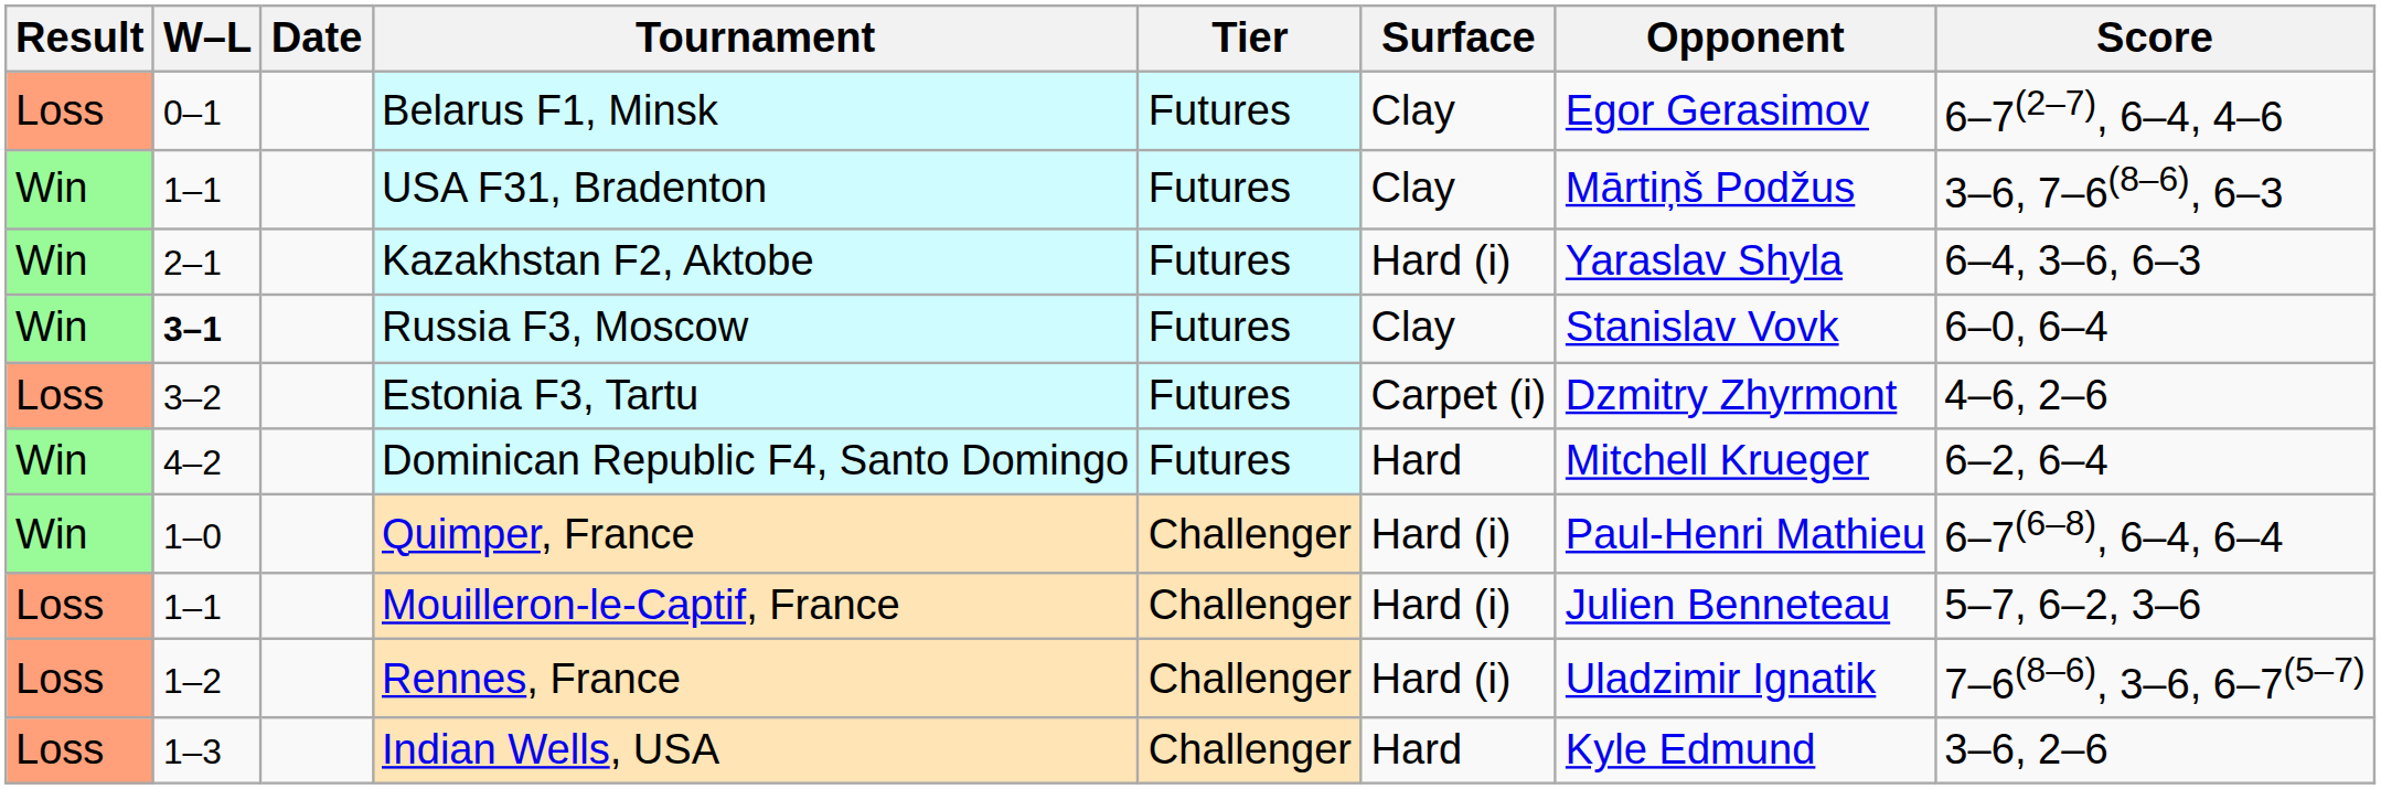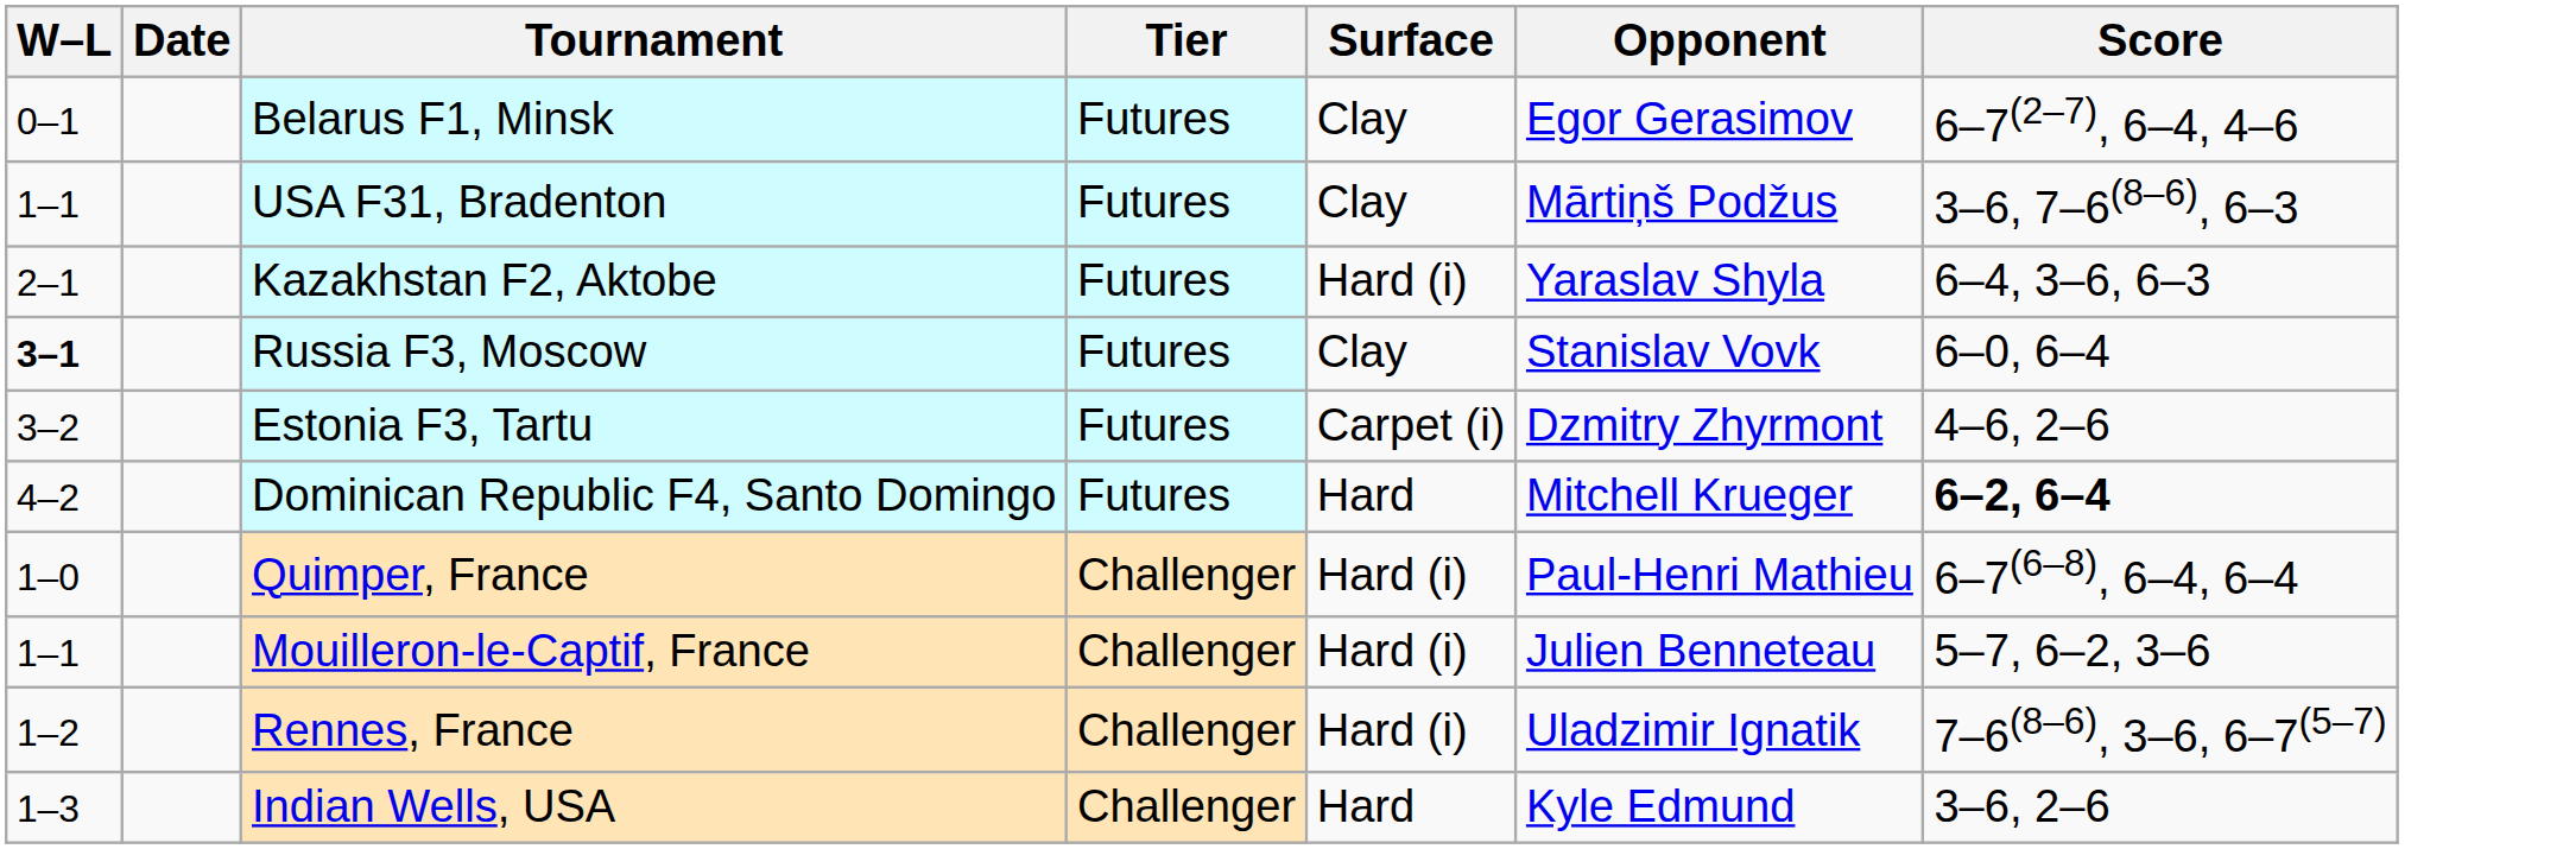 <table class="sortable wikitable nowrap">
 <tr>
-<th>Result</th>
 <th class="unsortable">W–L</th>
 <th>Date</th>
 <th>Tournament</th>
 <th>Tier</th>
 <th>Surface</th>
 <th>Opponent</th>
 <th class="unsortable">Score</th>
 </tr>
 <tr>
-<td bgcolor=ffa07a>Loss</td>
 <td><small>0–1</small></td>
 <td></td>
 <td bgcolor=cffcff>Belarus F1, Minsk</td>
 <td bgcolor=cffcff>Futures</td>
 <td>Clay</td>
 <td> <a href='#'>Egor Gerasimov</a></td>
 <td>6–7<sup>(2–7)</sup>, 6–4, 4–6</td>
 </tr>
 <tr>
-<td bgcolor=98fb98>Win</td>
 <td><small>1–1</small></td>
 <td></td>
 <td bgcolor=cffcff>USA F31, Bradenton</td>
 <td bgcolor=cffcff>Futures</td>
 <td>Clay</td>
 <td> <a href='#'>Mārtiņš Podžus</a></td>
 <td>3–6, 7–6<sup>(8–6)</sup>, 6–3</td>
 </tr>
 <tr>
-<td bgcolor=98fb98>Win</td>
 <td><small>2–1</small></td>
 <td></td>
 <td bgcolor=cffcff>Kazakhstan F2, Aktobe</td>
 <td bgcolor=cffcff>Futures</td>
 <td>Hard (i)</td>
 <td> <a href='#'>Yaraslav Shyla</a></td>
 <td>6–4, 3–6, 6–3</td>
 </tr>
 <tr>
-<td bgcolor=98fb98>Win</td>
 <td><strong><small>3–1</small></strong></td>
 <td></td>
 <td bgcolor=cffcff>Russia F3, Moscow</td>
 <td bgcolor=cffcff>Futures</td>
 <td>Clay</td>
 <td> <a href='#'>Stanislav Vovk</a></td>
 <td>6–0, 6–4</td>
 </tr>
 <tr>
-<td bgcolor=ffa07a>Loss</td>
 <td><small>3–2</small></td>
 <td></td>
 <td bgcolor=cffcff>Estonia F3, Tartu</td>
 <td bgcolor=cffcff>Futures</td>
 <td>Carpet (i)</td>
 <td> <a href='#'>Dzmitry Zhyrmont</a></td>
 <td>4–6, 2–6</td>
 </tr>
 <tr>
-<td bgcolor=98fb98>Win</td>
 <td><small>4–2</small></td>
 <td></td>
 <td bgcolor=cffcff>Dominican Republic F4, Santo Domingo</td>
 <td bgcolor=cffcff>Futures</td>
 <td>Hard</td>
 <td> <a href='#'>Mitchell Krueger</a></td>
-<td>6–2, 6–4</td>
+<td><strong>6–2, 6–4</strong></td>
 </tr>
 <tr>
-<td bgcolor=98fb98>Win</td>
 <td><small>1–0</small></td>
 <td><a href='#'></a></td>
 <td bgcolor=moccasin><a href='#'>Quimper</a>, France</td>
 <td bgcolor=moccasin>Challenger</td>
 <td>Hard (i)</td>
 <td> <a href='#'>Paul-Henri Mathieu</a></td>
 <td>6–7<sup>(6–8)</sup>, 6–4, 6–4</td>
 </tr>
 <tr>
-<td bgcolor=ffa07a>Loss</td>
 <td><small>1–1</small></td>
 <td><a href='#'></a></td>
 <td bgcolor=moccasin><a href='#'>Mouilleron-le-Captif</a>, France</td>
 <td bgcolor=moccasin>Challenger</td>
 <td>Hard (i)</td>
 <td> <a href='#'>Julien Benneteau</a></td>
 <td>5–7, 6–2, 3–6</td>
 </tr>
 <tr>
-<td bgcolor=ffa07a>Loss</td>
 <td><small>1–2</small></td>
 <td><a href='#'></a></td>
 <td bgcolor=moccasin><a href='#'>Rennes</a>, France</td>
 <td bgcolor=moccasin>Challenger</td>
 <td>Hard (i)</td>
 <td> <a href='#'>Uladzimir Ignatik</a></td>
 <td>7–6<sup>(8–6)</sup>, 3–6, 6–7<sup>(5–7)</sup></td>
 </tr>
 <tr>
-<td bgcolor=ffa07a>Loss</td>
 <td><small>1–3</small></td>
 <td><a href='#'></a></td>
 <td bgcolor=moccasin><a href='#'>Indian Wells</a>, USA</td>
 <td bgcolor=moccasin>Challenger</td>
 <td>Hard</td>
 <td> <a href='#'>Kyle Edmund</a></td>
 <td>3–6, 2–6</td>
 </tr>
 </table>
